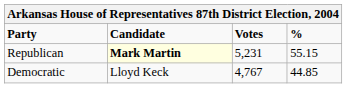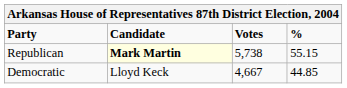 <table class="wikitable">
 <tr>
 <th colspan="4">Arkansas House of Representatives 87th District Election, 2004</th>
 </tr>
 <tr>
 <td><strong>Party</strong></td>
 <td><strong>Candidate</strong></td>
 <td><strong>Votes</strong></td>
 <td><strong>%</strong></td>
 </tr>
 <tr>
 <td>Republican</td>
 <td style="background: lightyellow;"><strong>Mark Martin</strong></td>
-<td>5,231</td>
+<td>5,738</td>
 <td>55.15</td>
 </tr>
 <tr>
 <td>Democratic</td>
 <td>Lloyd Keck</td>
-<td>4,767</td>
+<td>4,667</td>
 <td>44.85</td>
 </tr>
 </table>
